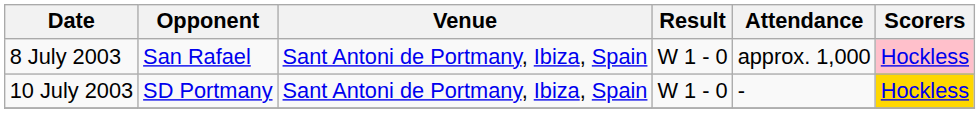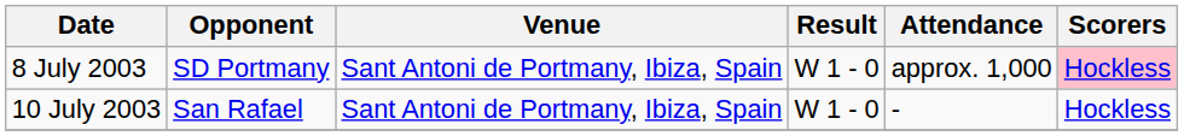 <table class="wikitable">
 <tr>
 <th>Date</th>
 <th>Opponent</th>
 <th>Venue</th>
 <th>Result</th>
 <th>Attendance</th>
 <th>Scorers</th>
 </tr>
 <tr>
 <td>8 July 2003</td>
-<td><a href='#'>San Rafael</a><br></td>
+<td><a href='#'>SD Portmany</a><br></td>
 <td><a href='#'>Sant Antoni de Portmany</a>, <a href='#'>Ibiza</a>, <a href='#'>Spain</a></td>
 <td>W 1 - 0</td>
 <td>approx. 1,000</td>
 <td style="background: pink;"><a href='#'>Hockless</a></td>
 </tr>
 <tr>
 <td>10 July 2003</td>
-<td><a href='#'>SD Portmany</a><br></td>
+<td><a href='#'>San Rafael</a><br></td>
 <td><a href='#'>Sant Antoni de Portmany</a>, <a href='#'>Ibiza</a>, <a href='#'>Spain</a></td>
 <td>W 1 - 0</td>
 <td>-</td>
-<td style="background: gold;"><a href='#'>Hockless</a></td>
+<td><a href='#'>Hockless</a></td>
 </tr>
 <tr>
 </tr>
 </table>
